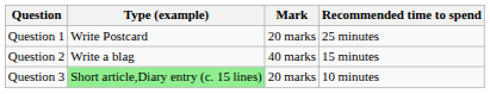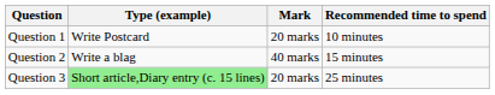 <table class="wikitable">
 <tr>
 <th>Question</th>
 <th>Type (example)</th>
 <th>Mark</th>
 <th>Recommended time to spend</th>
 </tr>
 <tr>
 <td>Question 1</td>
 <td>Write Postcard</td>
 <td>20 marks</td>
-<td>25 minutes</td>
+<td>10 minutes</td>
 </tr>
 <tr>
 <td>Question 2</td>
 <td>Write a blag</td>
 <td>40 marks</td>
 <td>15 minutes</td>
 </tr>
 <tr>
 <td>Question 3</td>
 <td style="background: lightgreen;">Short article,Diary entry (c. 15 lines)</td>
 <td>20 marks</td>
-<td>10 minutes</td>
+<td>25 minutes</td>
 </tr>
 </table>
